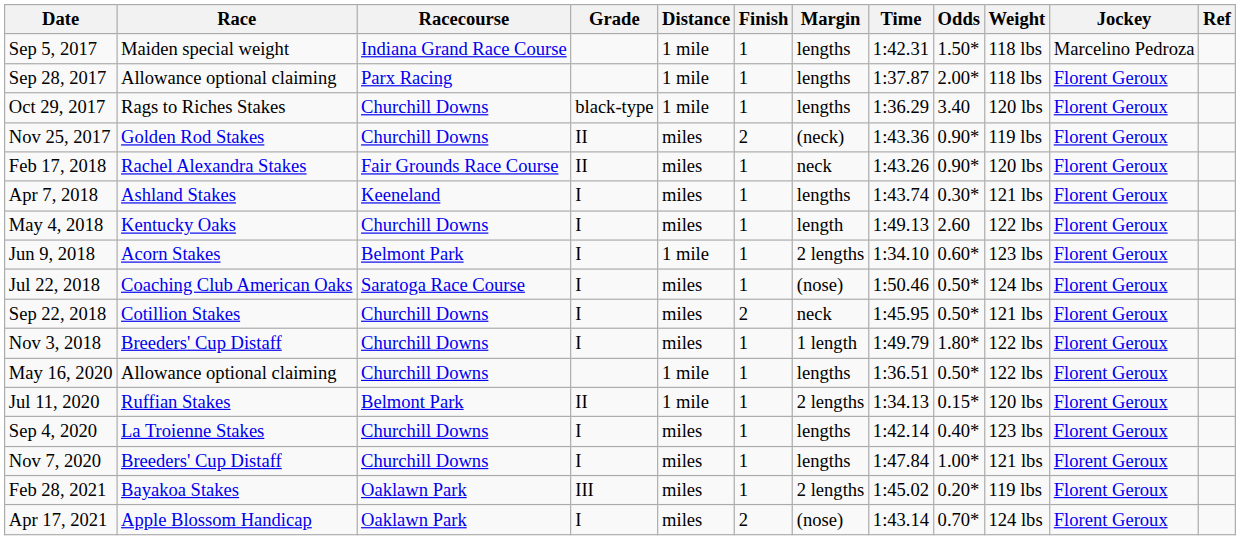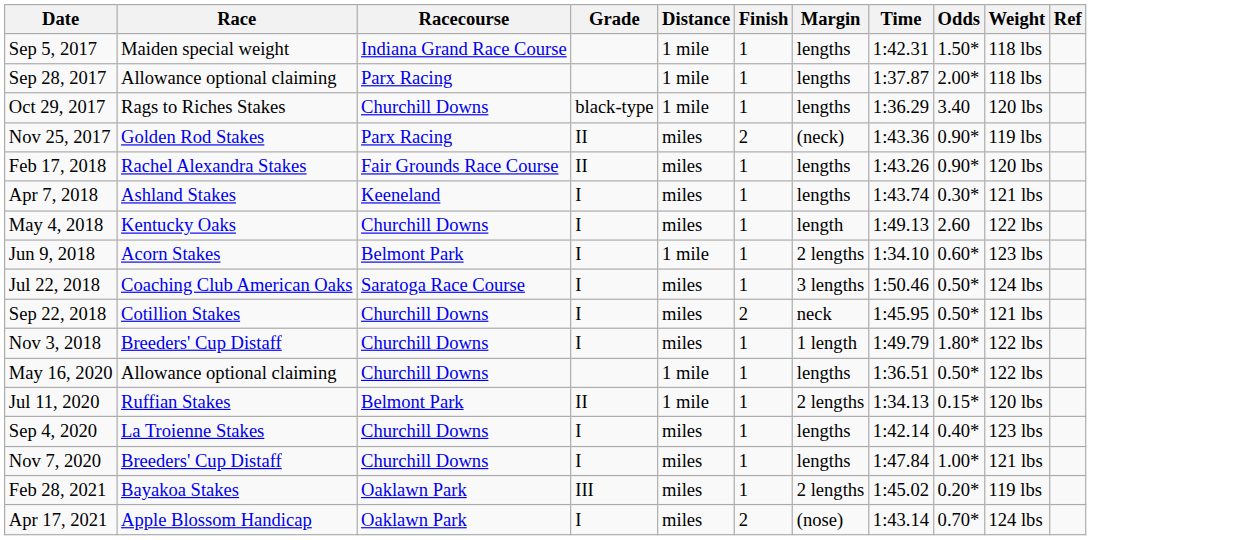 <table class="wikitable sortable">
 <tr>
 <th>Date</th>
 <th>Race</th>
 <th>Racecourse</th>
 <th>Grade</th>
 <th>Distance</th>
 <th>Finish</th>
 <th>Margin</th>
 <th>Time</th>
 <th>Odds</th>
 <th>Weight</th>
-<th>Jockey</th>
 <th>Ref</th>
 </tr>
 <tr>
 <td>Sep 5, 2017</td>
 <td>Maiden special weight</td>
 <td><a href='#'>Indiana Grand Race Course</a></td>
 <td></td>
 <td>1 mile </td>
 <td>1</td>
 <td> lengths</td>
 <td>1:42.31</td>
 <td>1.50*</td>
 <td>118 lbs</td>
-<td>Marcelino Pedroza</td>
 <td></td>
 </tr>
 <tr>
 <td>Sep 28, 2017</td>
 <td>Allowance optional claiming</td>
 <td><a href='#'>Parx Racing</a></td>
 <td></td>
 <td>1 mile</td>
 <td>1</td>
 <td> lengths</td>
 <td>1:37.87</td>
 <td>2.00*</td>
 <td>118 lbs</td>
-<td><a href='#'>Florent Geroux</a></td>
 <td></td>
 </tr>
 <tr>
 <td>Oct 29, 2017</td>
 <td>Rags to Riches Stakes</td>
 <td><a href='#'>Churchill Downs</a></td>
 <td>black-type</td>
 <td>1 mile</td>
 <td>1</td>
 <td> lengths</td>
 <td>1:36.29</td>
 <td>3.40</td>
 <td>120 lbs</td>
-<td><a href='#'>Florent Geroux</a></td>
 <td></td>
 </tr>
 <tr>
 <td>Nov 25, 2017</td>
 <td><a href='#'>Golden Rod Stakes</a></td>
-<td><a href='#'>Churchill Downs</a></td>
+<td><a href='#'>Parx Racing</a></td>
 <td>II</td>
 <td> miles</td>
 <td>2</td>
 <td>(neck)</td>
 <td>1:43.36</td>
 <td>0.90*</td>
 <td>119 lbs</td>
-<td><a href='#'>Florent Geroux</a></td>
 <td></td>
 </tr>
 <tr>
 <td>Feb 17, 2018</td>
 <td><a href='#'>Rachel Alexandra Stakes</a></td>
 <td><a href='#'>Fair Grounds Race Course</a></td>
 <td>II</td>
 <td> miles</td>
 <td>1</td>
-<td>neck</td>
+<td> lengths</td>
 <td>1:43.26</td>
 <td>0.90*</td>
 <td>120 lbs</td>
-<td><a href='#'>Florent Geroux</a></td>
 <td></td>
 </tr>
 <tr>
 <td>Apr 7, 2018</td>
 <td><a href='#'>Ashland Stakes</a></td>
 <td><a href='#'>Keeneland</a></td>
 <td>I</td>
 <td> miles</td>
 <td>1</td>
 <td> lengths</td>
 <td>1:43.74</td>
 <td>0.30*</td>
 <td>121 lbs</td>
-<td><a href='#'>Florent Geroux</a></td>
 <td></td>
 </tr>
 <tr>
 <td>May 4, 2018</td>
 <td><a href='#'>Kentucky Oaks</a></td>
 <td><a href='#'>Churchill Downs</a></td>
 <td>I</td>
 <td> miles</td>
 <td>1</td>
 <td> length</td>
 <td>1:49.13</td>
 <td>2.60</td>
 <td>122 lbs</td>
-<td><a href='#'>Florent Geroux</a></td>
 <td></td>
 </tr>
 <tr>
 <td>Jun 9, 2018</td>
 <td><a href='#'>Acorn Stakes</a></td>
 <td><a href='#'>Belmont Park</a></td>
 <td>I</td>
 <td>1 mile</td>
 <td>1</td>
 <td>2 lengths</td>
 <td>1:34.10</td>
 <td>0.60*</td>
 <td>123 lbs</td>
-<td><a href='#'>Florent Geroux</a></td>
 <td></td>
 </tr>
 <tr>
 <td>Jul 22, 2018</td>
 <td><a href='#'>Coaching Club American Oaks</a></td>
 <td><a href='#'>Saratoga Race Course</a></td>
 <td>I</td>
 <td> miles</td>
 <td>1</td>
-<td>(nose)</td>
+<td>3 lengths</td>
 <td>1:50.46</td>
 <td>0.50*</td>
 <td>124 lbs</td>
-<td><a href='#'>Florent Geroux</a></td>
 <td></td>
 </tr>
 <tr>
 <td>Sep 22, 2018</td>
 <td><a href='#'>Cotillion Stakes</a></td>
 <td><a href='#'>Churchill Downs</a></td>
 <td>I</td>
 <td> miles</td>
 <td>2</td>
 <td>neck</td>
 <td>1:45.95</td>
 <td>0.50*</td>
 <td>121 lbs</td>
-<td><a href='#'>Florent Geroux</a></td>
 <td></td>
 </tr>
 <tr>
 <td>Nov 3, 2018</td>
 <td><a href='#'>Breeders' Cup Distaff</a></td>
 <td><a href='#'>Churchill Downs</a></td>
 <td>I</td>
 <td> miles</td>
 <td>1</td>
 <td>1 length</td>
 <td>1:49.79</td>
 <td>1.80*</td>
 <td>122 lbs</td>
-<td><a href='#'>Florent Geroux</a></td>
 <td></td>
 </tr>
 <tr>
 <td>May 16, 2020</td>
 <td>Allowance optional claiming</td>
 <td><a href='#'>Churchill Downs</a></td>
 <td></td>
 <td>1 mile</td>
 <td>1</td>
 <td> lengths</td>
 <td>1:36.51</td>
 <td>0.50*</td>
 <td>122 lbs</td>
-<td><a href='#'>Florent Geroux</a></td>
 <td></td>
 </tr>
 <tr>
 <td>Jul 11, 2020</td>
 <td><a href='#'>Ruffian Stakes</a></td>
 <td><a href='#'>Belmont Park</a></td>
 <td>II</td>
 <td>1 mile</td>
 <td>1</td>
 <td>2 lengths</td>
 <td>1:34.13</td>
 <td>0.15*</td>
 <td>120 lbs</td>
-<td><a href='#'>Florent Geroux</a></td>
 <td></td>
 </tr>
 <tr>
 <td>Sep 4, 2020</td>
 <td><a href='#'>La Troienne Stakes</a></td>
 <td><a href='#'>Churchill Downs</a></td>
 <td>I</td>
 <td> miles</td>
 <td>1</td>
 <td> lengths</td>
 <td>1:42.14</td>
 <td>0.40*</td>
 <td>123 lbs</td>
-<td><a href='#'>Florent Geroux</a></td>
 <td></td>
 </tr>
 <tr>
 <td>Nov 7, 2020</td>
 <td><a href='#'>Breeders' Cup Distaff</a></td>
 <td><a href='#'>Churchill Downs</a></td>
 <td>I</td>
 <td> miles</td>
 <td>1</td>
 <td> lengths</td>
 <td>1:47.84</td>
 <td>1.00*</td>
 <td>121 lbs</td>
-<td><a href='#'>Florent Geroux</a></td>
 <td></td>
 </tr>
 <tr>
 <td>Feb 28, 2021</td>
 <td><a href='#'>Bayakoa Stakes</a></td>
 <td><a href='#'>Oaklawn Park</a></td>
 <td>III</td>
 <td> miles</td>
 <td>1</td>
 <td>2 lengths</td>
 <td>1:45.02</td>
 <td>0.20*</td>
 <td>119 lbs</td>
-<td><a href='#'>Florent Geroux</a></td>
 <td></td>
 </tr>
 <tr>
 <td>Apr 17, 2021</td>
 <td><a href='#'>Apple Blossom Handicap</a></td>
 <td><a href='#'>Oaklawn Park</a></td>
 <td>I</td>
 <td> miles</td>
 <td>2</td>
 <td>(nose)</td>
 <td>1:43.14</td>
 <td>0.70*</td>
 <td>124 lbs</td>
-<td><a href='#'>Florent Geroux</a></td>
 <td></td>
 </tr>
 </table>
